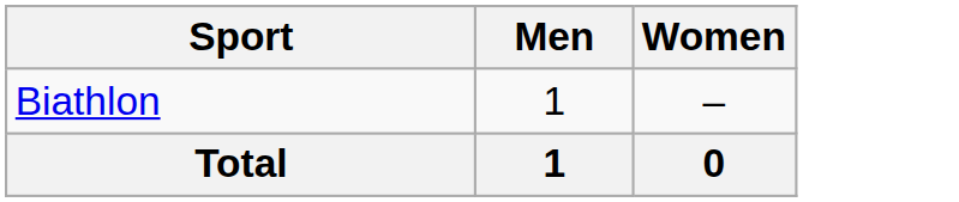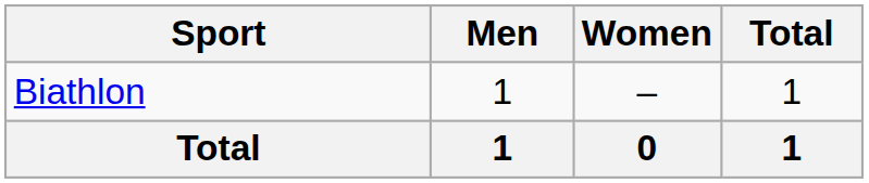 <table class="wikitable sortable" style="text-align:center;">
 <tr>
 <th width=180>Sport</th>
 <th width=55>Men</th>
 <th width=55>Women</th>
+<th width=55>Total</th>
 </tr>
 <tr>
 <td align=left><a href='#'>Biathlon</a></td>
 <td>1</td>
 <td>–</td>
+<td>1</td>
 </tr>
 <tr>
 <th>Total</th>
 <th>1</th>
 <th>0</th>
+<th>1</th>
 </tr>
 </table>
